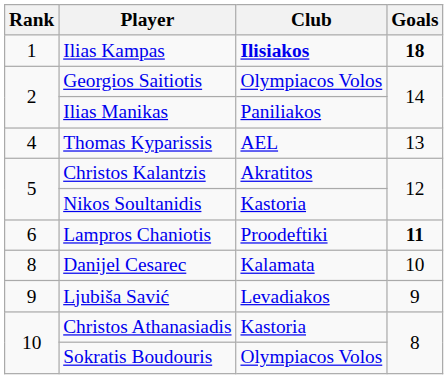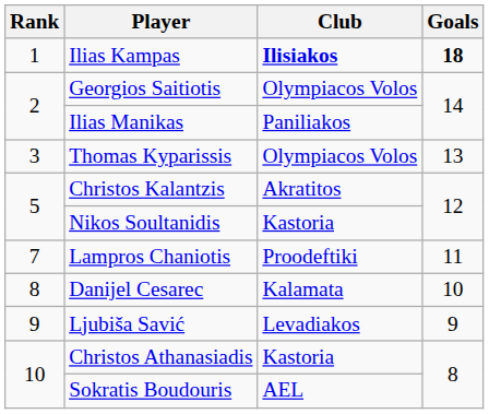 <table class="wikitable" style="text-align:center">
 <tr>
 <th>Rank</th>
 <th>Player</th>
 <th>Club</th>
 <th>Goals</th>
 </tr>
 <tr>
 <td>1</td>
 <td align="left"> <a href='#'>Ilias Kampas</a></td>
 <td align="left"><strong><a href='#'>Ilisiakos</a></strong></td>
 <td><strong>18</strong></td>
 </tr>
 <tr>
 <td rowspan="2">2</td>
 <td align="left"> <a href='#'>Georgios Saitiotis</a></td>
 <td align="left"><a href='#'>Olympiacos Volos</a></td>
 <td rowspan="2">14</td>
 </tr>
 <tr>
 <td align="left"> <a href='#'>Ilias Manikas</a></td>
 <td align="left"><a href='#'>Paniliakos</a></td>
 </tr>
 <tr>
-<td>4</td>
+<td>3</td>
 <td align="left"> <a href='#'>Thomas Kyparissis</a></td>
-<td align="left"><a href='#'>AEL</a></td>
+<td align="left"><a href='#'>Olympiacos Volos</a></td>
 <td>13</td>
 </tr>
 <tr>
 <td rowspan="2">5</td>
 <td align="left"> <a href='#'>Christos Kalantzis</a></td>
 <td align="left"><a href='#'>Akratitos</a></td>
 <td rowspan="2">12</td>
 </tr>
 <tr>
 <td align="left"> <a href='#'>Nikos Soultanidis</a></td>
 <td align="left"><a href='#'>Kastoria</a></td>
 </tr>
 <tr>
-<td>6</td>
+<td>7</td>
 <td align="left"> <a href='#'>Lampros Chaniotis</a></td>
 <td align="left"><a href='#'>Proodeftiki</a></td>
-<td><strong>11</strong></td>
+<td>11</td>
 </tr>
 <tr>
 <td>8</td>
 <td align="left"> <a href='#'>Danijel Cesarec</a></td>
 <td align="left"><a href='#'>Kalamata</a></td>
 <td>10</td>
 </tr>
 <tr>
 <td>9</td>
 <td align="left"> <a href='#'>Ljubiša Savić</a></td>
 <td align="left"><a href='#'>Levadiakos</a></td>
 <td>9</td>
 </tr>
 <tr>
 <td rowspan="2">10</td>
 <td align="left"> <a href='#'>Christos Athanasiadis</a></td>
 <td align="left"><a href='#'>Kastoria</a></td>
 <td rowspan="2">8</td>
 </tr>
 <tr>
 <td align="left"> <a href='#'>Sokratis Boudouris</a></td>
-<td align="left"><a href='#'>Olympiacos Volos</a></td>
+<td align="left"><a href='#'>AEL</a></td>
 </tr>
 </table>
